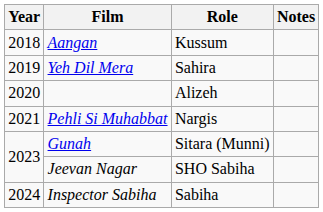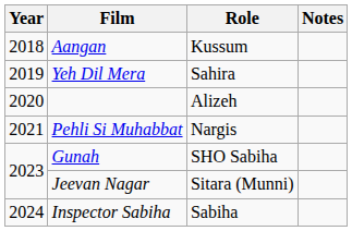 <table class="wikitable sortable">
 <tr style="text-align:center;">
 <th>Year</th>
 <th>Film</th>
 <th>Role</th>
 <th>Notes</th>
 </tr>
 <tr>
 <td>2018</td>
 <td><a href='#'><em>Aangan</em></a></td>
 <td>Kussum</td>
 <td></td>
 </tr>
 <tr>
 <td>2019</td>
 <td><em><a href='#'>Yeh Dil Mera</a></em></td>
 <td>Sahira</td>
 <td></td>
 </tr>
 <tr>
 <td>2020</td>
 <td></td>
 <td>Alizeh</td>
 <td></td>
 </tr>
 <tr>
 <td>2021</td>
 <td><em><a href='#'>Pehli Si Muhabbat</a></em></td>
 <td>Nargis</td>
 <td></td>
 </tr>
 <tr>
 <td rowspan=2>2023</td>
 <td><em><a href='#'>Gunah</a></em></td>
-<td>Sitara (Munni)</td>
+<td>SHO Sabiha</td>
 <td></td>
 </tr>
 <tr>
 <td><em>Jeevan Nagar</em></td>
-<td>SHO Sabiha</td>
+<td>Sitara (Munni)</td>
 <td></td>
 </tr>
 <tr>
 <td>2024</td>
 <td><em>Inspector Sabiha</em></td>
 <td>Sabiha</td>
 <td></td>
 </tr>
 </table>
